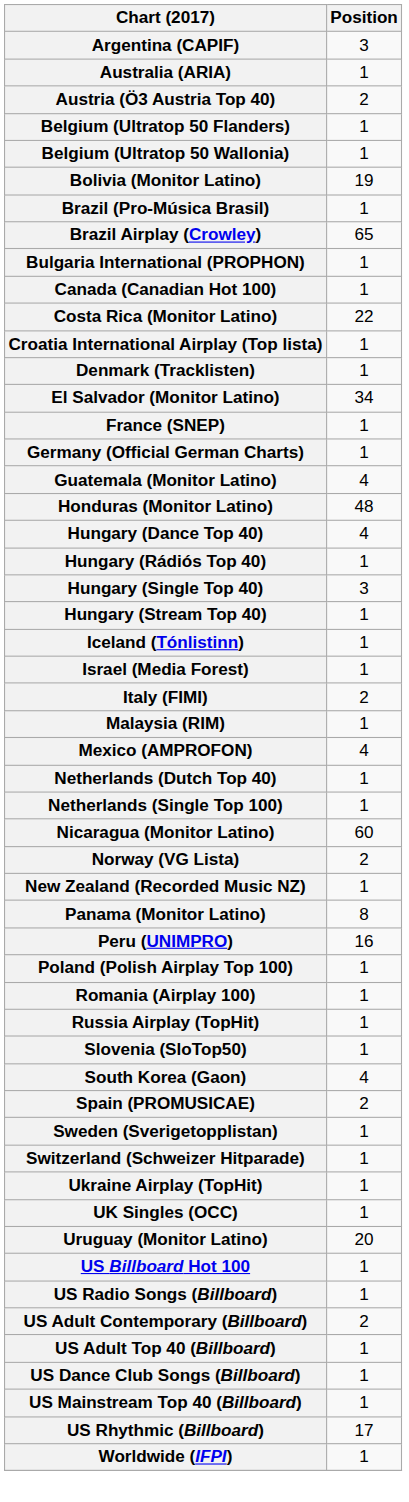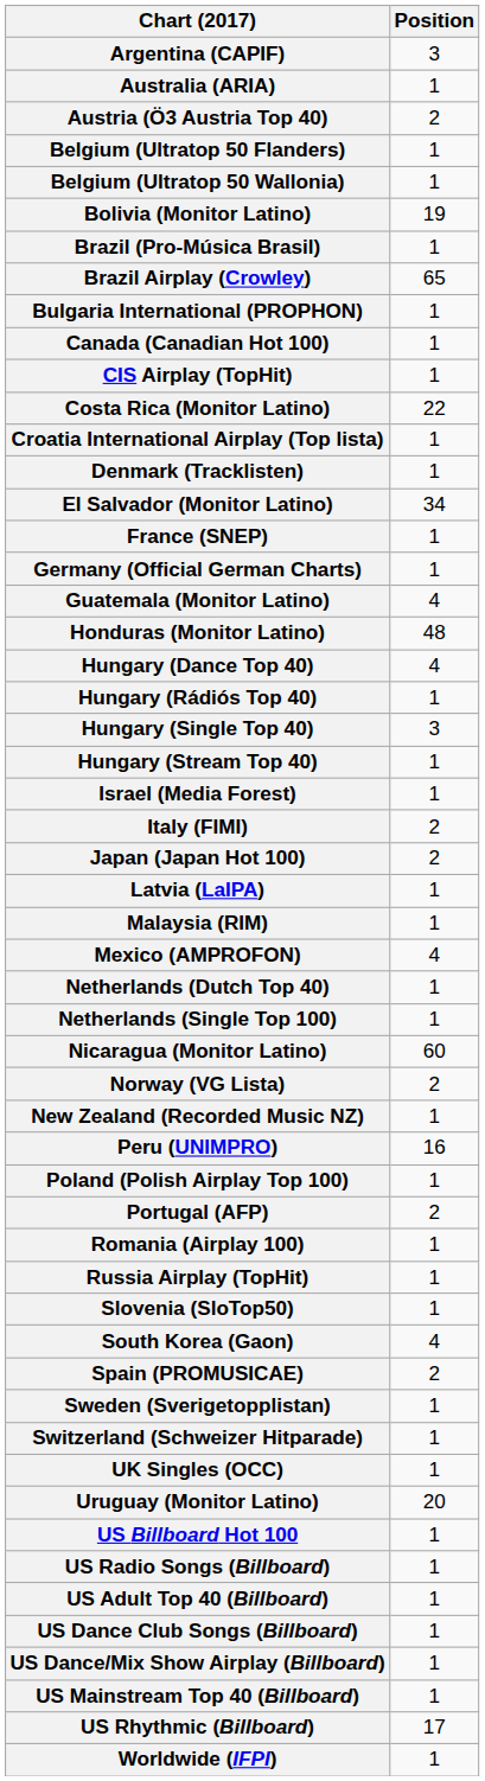 <table class="wikitable plainrowheaders sortable" style="text-align:center">
 <tr>
 <th scope="col">Chart (2017)</th>
 <th scope="col">Position</th>
 </tr>
 <tr>
 <th scope="row">Argentina (CAPIF)</th>
 <td>3</td>
 </tr>
 <tr>
 <th scope="row">Australia (ARIA)</th>
 <td>1</td>
 </tr>
 <tr>
 <th scope="row">Austria (Ö3 Austria Top 40)</th>
 <td>2</td>
 </tr>
 <tr>
 <th scope="row">Belgium (Ultratop 50 Flanders)</th>
 <td>1</td>
 </tr>
 <tr>
 <th scope="row">Belgium (Ultratop 50 Wallonia)</th>
 <td>1</td>
 </tr>
 <tr>
 <th scope="row">Bolivia (Monitor Latino)</th>
 <td>19</td>
 </tr>
 <tr>
 <th scope="row">Brazil (Pro-Música Brasil)</th>
 <td>1</td>
 </tr>
 <tr>
 <th scope="row">Brazil Airplay (<a href='#'>Crowley</a>)</th>
 <td>65</td>
 </tr>
 <tr>
 <th scope="row">Bulgaria International (PROPHON)</th>
 <td>1</td>
 </tr>
 <tr>
 <th scope="row">Canada (Canadian Hot 100)</th>
+<td>1</td>
+</tr>
+<tr>
+<th scope="row"><a href='#'>CIS</a> Airplay (TopHit)</th>
 <td>1</td>
 </tr>
 <tr>
 <th scope="row">Costa Rica (Monitor Latino)</th>
 <td>22</td>
 </tr>
 <tr>
 <th scope="row">Croatia International Airplay (Top lista)</th>
 <td>1</td>
 </tr>
 <tr>
 <th scope="row">Denmark (Tracklisten)</th>
 <td>1</td>
 </tr>
 <tr>
 <th scope="row">El Salvador (Monitor Latino)</th>
 <td>34</td>
 </tr>
 <tr>
 <th scope="row">France (SNEP)</th>
 <td>1</td>
 </tr>
 <tr>
 <th scope="row">Germany (Official German Charts)</th>
 <td>1</td>
 </tr>
 <tr>
 <th scope="row">Guatemala (Monitor Latino)</th>
 <td>4</td>
 </tr>
 <tr>
 <th scope="row">Honduras (Monitor Latino)</th>
 <td>48</td>
 </tr>
 <tr>
 <th scope="row">Hungary (Dance Top 40)</th>
 <td>4</td>
 </tr>
 <tr>
 <th scope="row">Hungary (Rádiós Top 40)</th>
 <td>1</td>
 </tr>
 <tr>
 <th scope="row">Hungary (Single Top 40)</th>
 <td>3</td>
 </tr>
 <tr>
 <th scope="row">Hungary (Stream Top 40)</th>
 <td>1</td>
 </tr>
 <tr>
-<th scope="row">Iceland (<a href='#'>Tónlistinn</a>)</th>
-<td>1</td>
-</tr>
-<tr>
 <th scope="row">Israel (Media Forest)</th>
 <td>1</td>
 </tr>
 <tr>
 <th scope="row">Italy (FIMI)</th>
 <td>2</td>
+</tr>
+<tr>
+<th scope="row">Japan (Japan Hot 100)</th>
+<td>2</td>
+</tr>
+<tr>
+<th scope="row">Latvia (<a href='#'>LaIPA</a>)</th>
+<td>1</td>
 </tr>
 <tr>
 <th scope="row">Malaysia (RIM)</th>
 <td>1</td>
 </tr>
 <tr>
 <th scope="row">Mexico (AMPROFON)</th>
 <td>4</td>
 </tr>
 <tr>
 <th scope="row">Netherlands (Dutch Top 40)</th>
 <td>1</td>
 </tr>
 <tr>
 <th scope="row">Netherlands (Single Top 100)</th>
 <td>1</td>
 </tr>
 <tr>
 <th scope="row">Nicaragua (Monitor Latino)</th>
 <td>60</td>
 </tr>
 <tr>
 <th scope="row">Norway (VG Lista)</th>
 <td>2</td>
 </tr>
 <tr>
 <th scope="row">New Zealand (Recorded Music NZ)</th>
 <td>1</td>
 </tr>
 <tr>
-<th scope="row">Panama (Monitor Latino)</th>
-<td>8</td>
-</tr>
-<tr>
 <th scope="row">Peru (<a href='#'>UNIMPRO</a>)</th>
 <td>16</td>
 </tr>
 <tr>
 <th scope="row">Poland (Polish Airplay Top 100)</th>
 <td>1</td>
+</tr>
+<tr>
+<th scope="row">Portugal (AFP)</th>
+<td>2</td>
 </tr>
 <tr>
 <th scope="row">Romania (Airplay 100)</th>
 <td>1</td>
 </tr>
 <tr>
 <th scope="row">Russia Airplay (TopHit)</th>
 <td>1</td>
 </tr>
 <tr>
 <th scope="row">Slovenia (SloTop50)</th>
 <td>1</td>
 </tr>
 <tr>
 <th scope="row">South Korea (Gaon)</th>
 <td>4</td>
 </tr>
 <tr>
 <th scope="row">Spain (PROMUSICAE)</th>
 <td>2</td>
 </tr>
 <tr>
 <th scope="row">Sweden (Sverigetopplistan)</th>
 <td>1</td>
 </tr>
 <tr>
 <th scope="row">Switzerland (Schweizer Hitparade)</th>
 <td>1</td>
 </tr>
 <tr>
-<th scope="row">Ukraine Airplay (TopHit)</th>
-<td>1</td>
-</tr>
-<tr>
 <th scope="row">UK Singles (OCC)</th>
 <td>1</td>
 </tr>
 <tr>
 <th scope="row">Uruguay (Monitor Latino)</th>
 <td>20</td>
 </tr>
 <tr>
 <th scope="row"><a href='#'>US <em>Billboard</em> Hot 100</a></th>
 <td>1</td>
 </tr>
 <tr>
 <th scope="row">US Radio Songs (<em>Billboard</em>)</th>
 <td>1</td>
 </tr>
 <tr>
-<th scope="row">US Adult Contemporary (<em>Billboard</em>)</th>
-<td>2</td>
-</tr>
-<tr>
 <th scope="row">US Adult Top 40 (<em>Billboard</em>)</th>
 <td>1</td>
 </tr>
 <tr>
 <th scope="row">US Dance Club Songs (<em>Billboard</em>)</th>
+<td>1</td>
+</tr>
+<tr>
+<th scope="row">US Dance/Mix Show Airplay (<em>Billboard</em>)</th>
 <td>1</td>
 </tr>
 <tr>
 <th scope="row">US Mainstream Top 40 (<em>Billboard</em>)</th>
 <td>1</td>
 </tr>
 <tr>
 <th scope="row">US Rhythmic (<em>Billboard</em>)</th>
 <td>17</td>
 </tr>
 <tr>
 <th scope="row">Worldwide (<em><a href='#'>IFPI</a></em>)</th>
 <td>1</td>
 </tr>
 <tr>
 </tr>
 </table>
